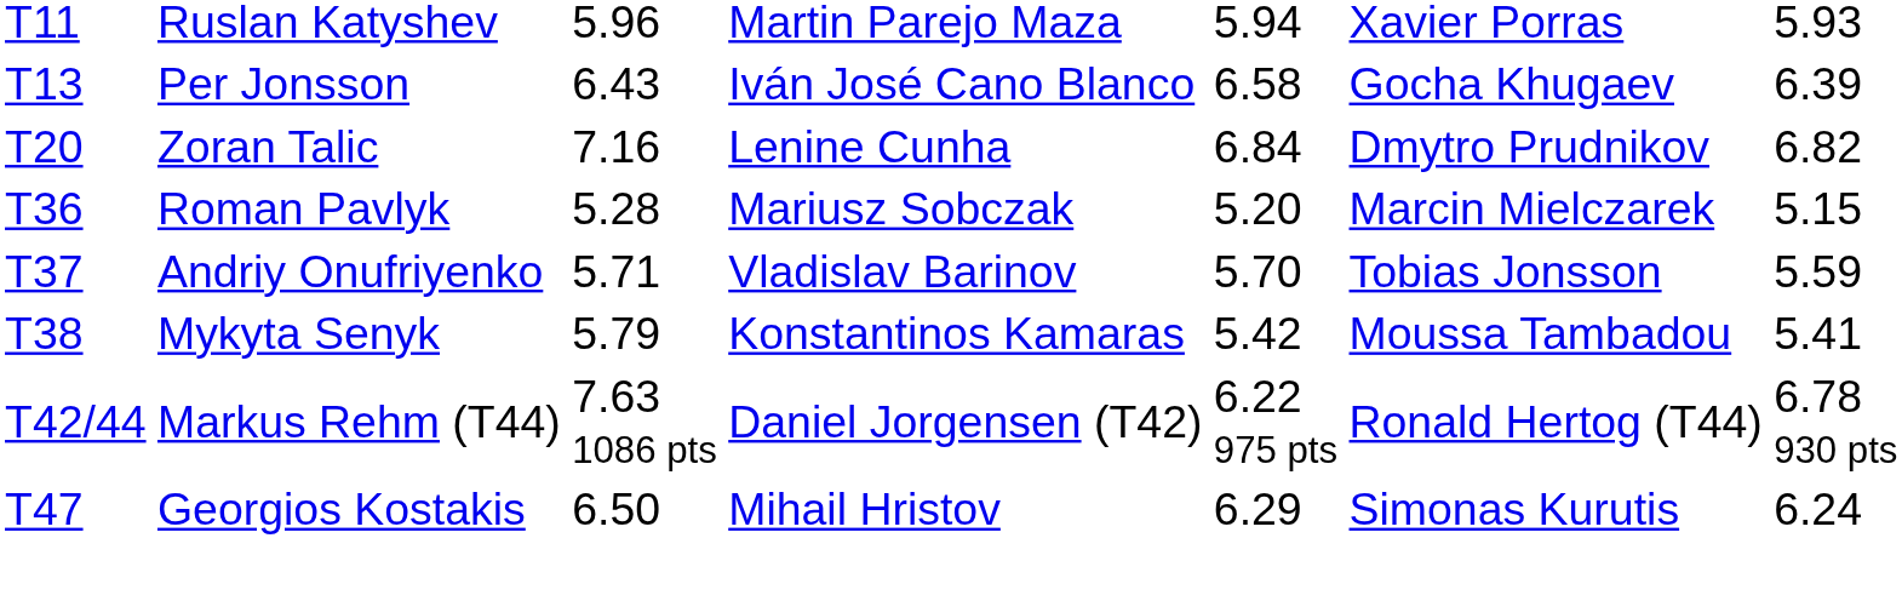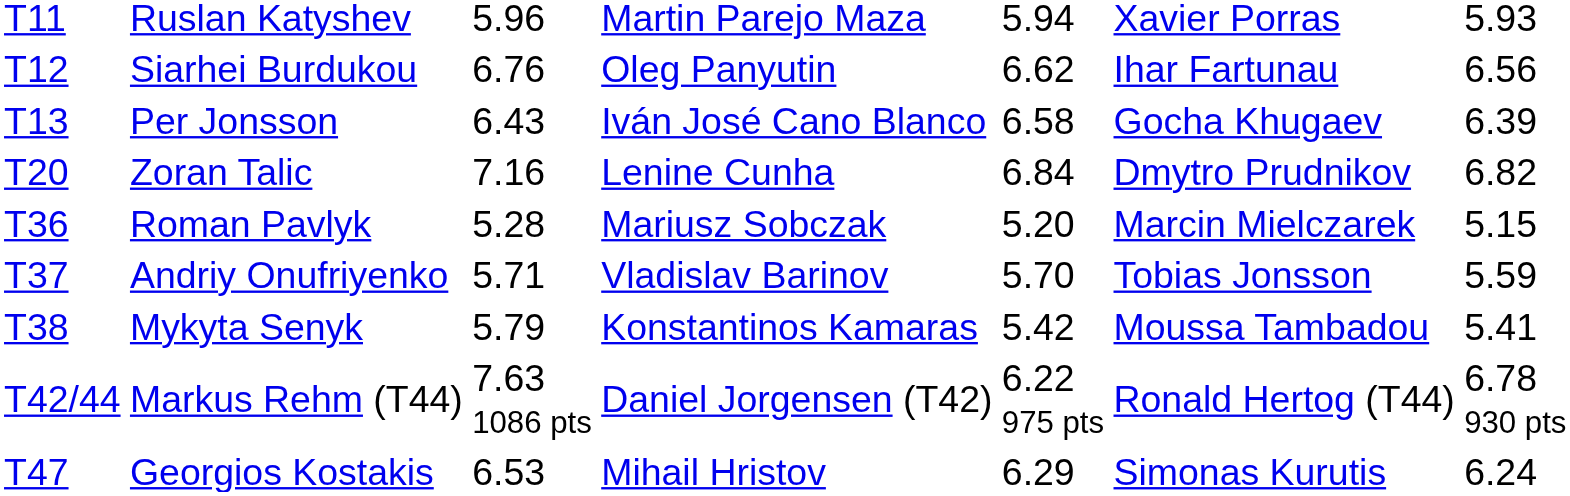 <table>
 <tr>
 <td><a href='#'>T11</a></td>
 <td><a href='#'>Ruslan Katyshev</a><br></td>
 <td>5.96</td>
 <td><a href='#'>Martin Parejo Maza</a><br></td>
 <td>5.94</td>
 <td><a href='#'>Xavier Porras</a><br></td>
 <td>5.93</td>
+</tr>
+<tr>
+<td><a href='#'>T12</a></td>
+<td><a href='#'>Siarhei Burdukou</a><br></td>
+<td>6.76</td>
+<td><a href='#'>Oleg Panyutin</a><br></td>
+<td>6.62</td>
+<td><a href='#'>Ihar Fartunau</a><br></td>
+<td>6.56</td>
 </tr>
 <tr>
 <td><a href='#'>T13</a></td>
 <td><a href='#'>Per Jonsson</a><br></td>
 <td>6.43</td>
 <td><a href='#'>Iván José Cano Blanco</a><br></td>
 <td>6.58</td>
 <td><a href='#'>Gocha Khugaev</a><br></td>
 <td>6.39</td>
 </tr>
 <tr>
 <td><a href='#'>T20</a></td>
 <td><a href='#'>Zoran Talic</a><br></td>
 <td>7.16</td>
 <td><a href='#'>Lenine Cunha</a><br></td>
 <td>6.84</td>
 <td><a href='#'>Dmytro Prudnikov</a><br></td>
 <td>6.82</td>
 </tr>
 <tr>
 <td><a href='#'>T36</a></td>
 <td><a href='#'>Roman Pavlyk</a><br></td>
 <td>5.28</td>
 <td><a href='#'>Mariusz Sobczak</a><br></td>
 <td>5.20</td>
 <td><a href='#'>Marcin Mielczarek</a><br></td>
 <td>5.15</td>
 </tr>
 <tr>
 <td><a href='#'>T37</a></td>
 <td><a href='#'>Andriy Onufriyenko</a><br></td>
 <td>5.71</td>
 <td><a href='#'>Vladislav Barinov</a><br></td>
 <td>5.70</td>
 <td><a href='#'>Tobias Jonsson</a><br></td>
 <td>5.59</td>
 </tr>
 <tr>
 <td><a href='#'>T38</a></td>
 <td><a href='#'>Mykyta Senyk</a><br></td>
 <td>5.79</td>
 <td><a href='#'>Konstantinos Kamaras</a><br></td>
 <td>5.42</td>
 <td><a href='#'>Moussa Tambadou</a><br></td>
 <td>5.41</td>
 </tr>
 <tr>
 <td><a href='#'>T42/44</a></td>
 <td><a href='#'>Markus Rehm</a> (T44)<br></td>
 <td>7.63<br><small>1086 pts</small></td>
 <td><a href='#'>Daniel Jorgensen</a> (T42)<br></td>
 <td>6.22<br><small>975 pts</small></td>
 <td><a href='#'>Ronald Hertog</a> (T44)<br></td>
 <td>6.78<br><small>930 pts</small></td>
 </tr>
 <tr>
 <td><a href='#'>T47</a></td>
 <td><a href='#'>Georgios Kostakis</a><br></td>
-<td>6.50</td>
+<td>6.53</td>
 <td><a href='#'>Mihail Hristov</a><br></td>
 <td>6.29</td>
 <td><a href='#'>Simonas Kurutis</a><br></td>
 <td>6.24</td>
 </tr>
 </table>
